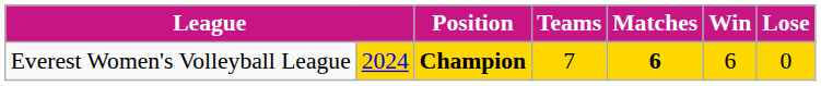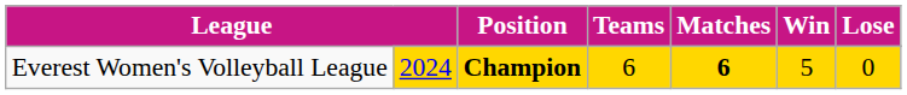 <table class="wikitable" style="text-align:center" border="1">
 <tr>
 <th style="width=200; color:#FFFFFF; background-color:#C71585" colspan=2>League</th>
 <th style="width=200; color:#FFFFFF; background-color:#C71585">Position</th>
 <th style="width=60; color:#FFFFFF; background-color:#C71585">Teams</th>
 <th style="width=60; color:#FFFFFF; background-color:#C71585">Matches</th>
 <th style="width=60; color:#FFFFFF; background-color:#C71585">Win</th>
 <th style="width=60; color:#FFFFFF; background-color:#C71585">Lose</th>
 </tr>
 <tr>
 <td rowspan=5>Everest Women's Volleyball League</td>
 </tr>
 <tr bgcolor=gold>
 <td><a href='#'>2024</a></td>
 <td><strong>Champion</strong></td>
-<td>7</td>
+<td>6</td>
 <td><strong>6</strong></td>
-<td>6</td>
+<td>5</td>
 <td>0</td>
 </tr>
 </table>
